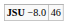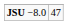 <table class="wikitable">
 <tr align="center">
 </tr>
 <tr align="center">
 <td><strong>JSU</strong> −8.0</td>
-<td>46</td>
+<td>47</td>
 </tr>
 </table>
